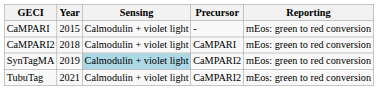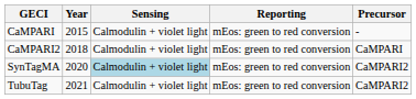 <table class="wikitable">
 <tr>
 <th>GECI</th>
 <th>Year</th>
 <th>Sensing</th>
+<th>Reporting</th>
 <th>Precursor</th>
-<th>Reporting</th>
 </tr>
 <tr>
 <td>CaMPARI</td>
 <td>2015</td>
 <td>Calmodulin + violet light</td>
+<td>mEos: green to red conversion</td>
 <td>-</td>
-<td>mEos: green to red conversion</td>
 </tr>
 <tr>
 <td>CaMPARI2</td>
 <td>2018</td>
 <td>Calmodulin + violet light</td>
+<td>mEos: green to red conversion</td>
 <td>CaMPARI</td>
-<td>mEos: green to red conversion</td>
 </tr>
 <tr>
 <td>SynTagMA</td>
-<td>2019</td>
+<td>2020</td>
 <td style="background: lightblue;">Calmodulin + violet light</td>
+<td>mEos: green to red conversion</td>
 <td>CaMPARI2</td>
-<td>mEos: green to red conversion</td>
 </tr>
 <tr>
 <td>TubuTag</td>
 <td>2021</td>
 <td>Calmodulin + violet light</td>
+<td>mEos: green to red conversion</td>
 <td>CaMPARI2</td>
-<td>mEos: green to red conversion</td>
 </tr>
 </table>
